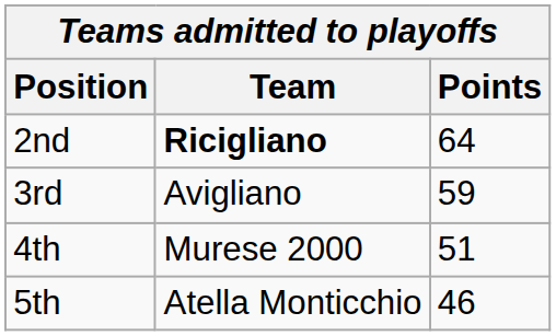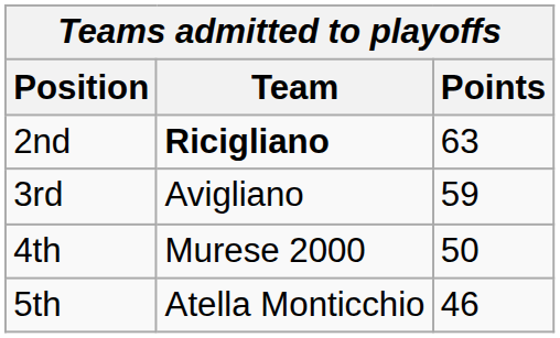 <table class="wikitable">
 <tr>
 <th colspan="3"><em>Teams admitted to playoffs</em></th>
 </tr>
 <tr>
 <th>Position</th>
 <th>Team</th>
 <th>Points</th>
 </tr>
 <tr>
 <td>2nd</td>
 <td><strong>Ricigliano</strong></td>
-<td>64</td>
+<td>63</td>
 </tr>
 <tr>
 <td>3rd</td>
 <td>Avigliano</td>
 <td>59</td>
 </tr>
 <tr>
 <td>4th</td>
 <td>Murese 2000</td>
-<td>51</td>
+<td>50</td>
 </tr>
 <tr>
 <td>5th</td>
 <td>Atella Monticchio</td>
 <td>46</td>
 </tr>
 </table>
